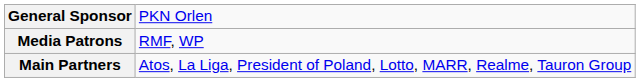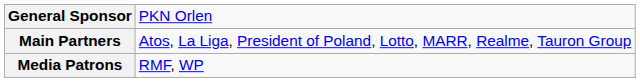 <table class="wikitable sortable">
 <tr>
 <th>General Sponsor</th>
 <td><a href='#'>PKN Orlen</a></td>
 </tr>
 <tr>
+<th>Main Partners</th>
+<td><a href='#'>Atos</a>, <a href='#'>La Liga</a>, <a href='#'>President of Poland</a>, <a href='#'>Lotto</a>, <a href='#'>MARR</a>, <a href='#'>Realme</a>, <a href='#'>Tauron Group</a></td>
+</tr>
+<tr>
 <th>Media Patrons</th>
 <td><a href='#'>RMF</a>, <a href='#'>WP</a></td>
 </tr>
-<tr>
-<th>Main Partners</th>
-<td><a href='#'>Atos</a>, <a href='#'>La Liga</a>, <a href='#'>President of Poland</a>, <a href='#'>Lotto</a>, <a href='#'>MARR</a>, <a href='#'>Realme</a>, <a href='#'>Tauron Group</a></td>
-</tr>
 </table>
